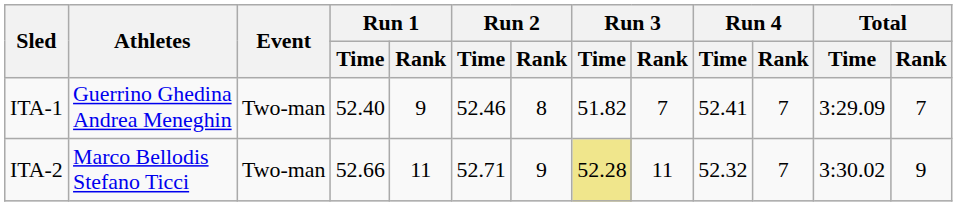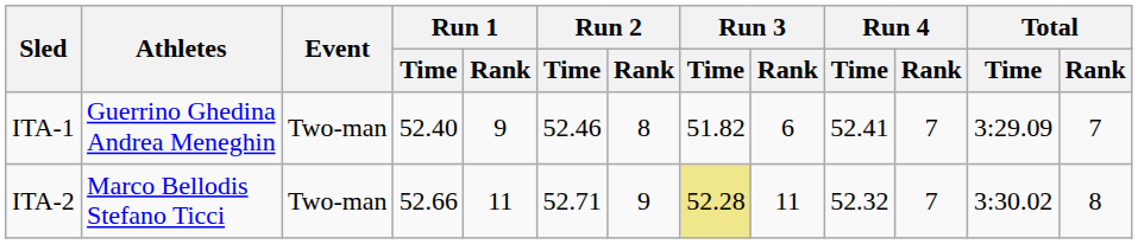 <table class="wikitable" border="1" style="font-size:90%">
 <tr>
 <th rowspan="2">Sled</th>
 <th rowspan="2">Athletes</th>
 <th rowspan="2">Event</th>
 <th colspan="2">Run 1</th>
 <th colspan="2">Run 2</th>
 <th colspan="2">Run 3</th>
 <th colspan="2">Run 4</th>
 <th colspan="2">Total</th>
 </tr>
 <tr>
 <th>Time</th>
 <th>Rank</th>
 <th>Time</th>
 <th>Rank</th>
 <th>Time</th>
 <th>Rank</th>
 <th>Time</th>
 <th>Rank</th>
 <th>Time</th>
 <th>Rank</th>
 </tr>
 <tr>
 <td align="center">ITA-1</td>
 <td><a href='#'>Guerrino Ghedina</a><br><a href='#'>Andrea Meneghin</a></td>
 <td>Two-man</td>
 <td align="center">52.40</td>
 <td align="center">9</td>
 <td align="center">52.46</td>
 <td align="center">8</td>
 <td align="center">51.82</td>
-<td align="center">7</td>
+<td align="center">6</td>
 <td align="center">52.41</td>
 <td align="center">7</td>
 <td align="center">3:29.09</td>
 <td align="center">7</td>
 </tr>
 <tr>
 <td align="center">ITA-2</td>
 <td><a href='#'>Marco Bellodis</a><br><a href='#'>Stefano Ticci</a></td>
 <td>Two-man</td>
 <td align="center">52.66</td>
 <td align="center">11</td>
 <td align="center">52.71</td>
 <td align="center">9</td>
 <td align="center" style="background: khaki;">52.28</td>
 <td align="center">11</td>
 <td align="center">52.32</td>
 <td align="center">7</td>
 <td align="center">3:30.02</td>
-<td align="center">9</td>
+<td align="center">8</td>
 </tr>
 </table>
